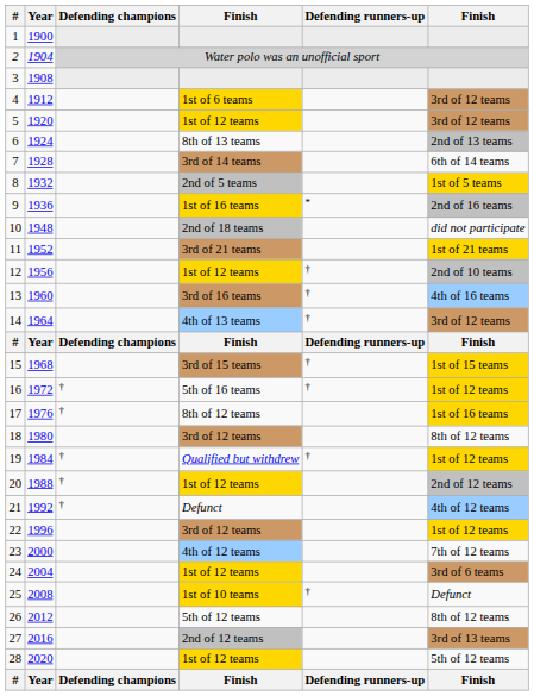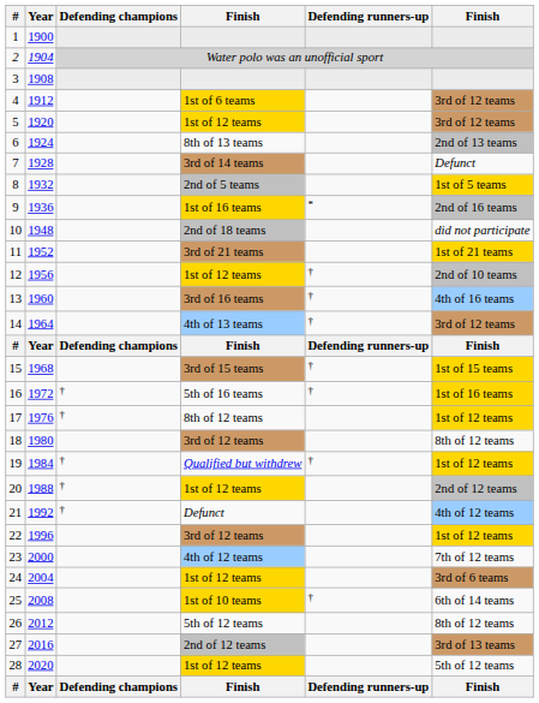 <table class="wikitable" style="text-align: left; font-size: 90%; margin-left: 1em;">
 <tr>
 <th>#</th>
 <th>Year</th>
 <th>Defending champions</th>
 <th>Finish</th>
 <th>Defending runners-up</th>
 <th>Finish</th>
 </tr>
 <tr>
 <td style="text-align: center;">1</td>
 <td style="text-align: center;"><a href='#'>1900</a></td>
 <td style="background-color: #ececec;"></td>
 <td style="background-color: #ececec;"></td>
 <td style="background-color: #ececec;"></td>
 <td style="background-color: #ececec;"></td>
 </tr>
 <tr>
 <td style="text-align: center;"><em>2</em></td>
 <td style="text-align: center;"><em><a href='#'>1904</a></em></td>
 <td colspan="4" style="background-color: lightgray; text-align: center;"><em>Water polo was an unofficial sport</em></td>
 </tr>
 <tr>
 <td style="text-align: center;">3</td>
 <td style="text-align: center;"><a href='#'>1908</a></td>
 <td style="background-color: #ececec;"></td>
 <td style="background-color: #ececec;"></td>
 <td style="background-color: #ececec;"></td>
 <td style="background-color: #ececec;"></td>
 </tr>
 <tr>
 <td style="text-align: center;">4</td>
 <td style="text-align: center;"><a href='#'>1912</a></td>
 <td></td>
 <td style="background-color: gold;">1st of 6 teams</td>
 <td></td>
 <td style="background-color: #cc9966;">3rd of 12 teams</td>
 </tr>
 <tr>
 <td style="text-align: center;">5</td>
 <td style="text-align: center;"><a href='#'>1920</a></td>
 <td></td>
 <td style="background-color: gold;">1st of 12 teams</td>
 <td></td>
 <td style="background-color: #cc9966;">3rd of 12 teams</td>
 </tr>
 <tr>
 <td style="text-align: center;">6</td>
 <td style="text-align: center;"><a href='#'>1924</a></td>
 <td></td>
 <td>8th of 13 teams</td>
 <td></td>
 <td style="background-color: silver;">2nd of 13 teams</td>
 </tr>
 <tr>
 <td style="text-align: center;">7</td>
 <td style="text-align: center;"><a href='#'>1928</a></td>
 <td></td>
 <td style="background-color: #cc9966;">3rd of 14 teams</td>
 <td></td>
-<td>6th of 14 teams</td>
+<td><em>Defunct</em></td>
 </tr>
 <tr>
 <td style="text-align: center;">8</td>
 <td style="text-align: center;"><a href='#'>1932</a></td>
 <td></td>
 <td style="background-color: silver;">2nd of 5 teams</td>
 <td></td>
 <td style="background-color: gold;">1st of 5 teams</td>
 </tr>
 <tr>
 <td style="text-align: center;">9</td>
 <td style="text-align: center;"><a href='#'>1936</a></td>
 <td></td>
 <td style="background-color: gold;">1st of 16 teams</td>
 <td><strong></strong><sup>*</sup></td>
 <td style="background-color: silver;">2nd of 16 teams</td>
 </tr>
 <tr>
 <td style="text-align: center;">10</td>
 <td style="text-align: center;"><a href='#'>1948</a></td>
 <td></td>
 <td style="background-color: silver;">2nd of 18 teams</td>
 <td></td>
 <td><em>did not participate</em></td>
 </tr>
 <tr>
 <td style="text-align: center;">11</td>
 <td style="text-align: center;"><a href='#'>1952</a></td>
 <td></td>
 <td style="background-color: #cc9966;">3rd of 21 teams</td>
 <td></td>
 <td style="background-color: gold;">1st of 21 teams</td>
 </tr>
 <tr>
 <td style="text-align: center;">12</td>
 <td style="text-align: center;"><a href='#'>1956</a></td>
 <td></td>
 <td style="background-color: gold;">1st of 12 teams</td>
 <td><em></em><sup>†</sup></td>
 <td style="background-color: silver;">2nd of 10 teams</td>
 </tr>
 <tr>
 <td style="text-align: center;">13</td>
 <td style="text-align: center;"><a href='#'>1960</a></td>
 <td></td>
 <td style="background-color: #cc9966;">3rd of 16 teams</td>
 <td><em></em><sup>†</sup></td>
 <td style="background-color: #9acdff;">4th of 16 teams</td>
 </tr>
 <tr>
 <td style="text-align: center;">14</td>
 <td style="text-align: center;"><a href='#'>1964</a></td>
 <td></td>
 <td style="background-color: #9acdff;">4th of 13 teams</td>
 <td><em></em><sup>†</sup></td>
 <td style="background-color: #cc9966;">3rd of 12 teams</td>
 </tr>
 <tr>
 <th>#</th>
 <th>Year</th>
 <th>Defending champions</th>
 <th>Finish</th>
 <th>Defending runners-up</th>
 <th>Finish</th>
 </tr>
 <tr>
 <td style="text-align: center;">15</td>
 <td style="text-align: center;"><a href='#'>1968</a></td>
 <td></td>
 <td style="background-color: #cc9966;">3rd of 15 teams</td>
 <td><em></em><sup>†</sup></td>
 <td style="background-color: gold;">1st of 15 teams</td>
 </tr>
 <tr>
 <td style="text-align: center;">16</td>
 <td style="text-align: center;"><a href='#'>1972</a></td>
 <td><em></em><sup>†</sup></td>
 <td>5th of 16 teams</td>
 <td><em></em><sup>†</sup></td>
-<td style="background-color: gold;">1st of 12 teams</td>
+<td style="background-color: gold;">1st of 16 teams</td>
 </tr>
 <tr>
 <td style="text-align: center;">17</td>
 <td style="text-align: center;"><a href='#'>1976</a></td>
 <td><em></em><sup>†</sup></td>
 <td>8th of 12 teams</td>
 <td></td>
-<td style="background-color: gold;">1st of 16 teams</td>
+<td style="background-color: gold;">1st of 12 teams</td>
 </tr>
 <tr>
 <td style="text-align: center;">18</td>
 <td style="text-align: center;"><a href='#'>1980</a></td>
 <td></td>
 <td style="background-color: #cc9966;">3rd of 12 teams</td>
 <td></td>
 <td>8th of 12 teams</td>
 </tr>
 <tr>
 <td style="text-align: center;">19</td>
 <td style="text-align: center;"><a href='#'>1984</a></td>
 <td><em></em><sup>†</sup></td>
 <td><em><a href='#'>Qualified but withdrew</a></em></td>
 <td><em></em><sup>†</sup></td>
 <td style="background-color: gold;">1st of 12 teams</td>
 </tr>
 <tr>
 <td style="text-align: center;">20</td>
 <td style="text-align: center;"><a href='#'>1988</a></td>
 <td><em></em><sup>†</sup></td>
 <td style="background-color: gold;">1st of 12 teams</td>
 <td></td>
 <td style="background-color: silver;">2nd of 12 teams</td>
 </tr>
 <tr>
 <td style="text-align: center;">21</td>
 <td style="text-align: center;"><a href='#'>1992</a></td>
 <td><em></em><sup>†</sup></td>
 <td><em>Defunct</em></td>
 <td></td>
 <td style="background-color: #9acdff;">4th of 12 teams</td>
 </tr>
 <tr>
 <td style="text-align: center;">22</td>
 <td style="text-align: center;"><a href='#'>1996</a></td>
 <td></td>
 <td style="background-color: #cc9966;">3rd of 12 teams</td>
 <td></td>
 <td style="background-color: gold;">1st of 12 teams</td>
 </tr>
 <tr>
 <td style="text-align: center;">23</td>
 <td style="text-align: center;"><a href='#'>2000</a></td>
 <td></td>
 <td style="background-color: #9acdff;">4th of 12 teams</td>
 <td></td>
 <td>7th of 12 teams</td>
 </tr>
 <tr>
 <td style="text-align: center;">24</td>
 <td style="text-align: center;"><a href='#'>2004</a></td>
 <td></td>
 <td style="background-color: gold;">1st of 12 teams</td>
 <td></td>
 <td style="background-color: #cc9966;">3rd of 6 teams</td>
 </tr>
 <tr>
 <td style="text-align: center;">25</td>
 <td style="text-align: center;"><a href='#'>2008</a></td>
 <td></td>
 <td style="background-color: gold;">1st of 10 teams</td>
 <td><em></em><sup>†</sup></td>
-<td><em>Defunct</em></td>
+<td>6th of 14 teams</td>
 </tr>
 <tr>
 <td style="text-align: center;">26</td>
 <td style="text-align: center;"><a href='#'>2012</a></td>
 <td></td>
 <td>5th of 12 teams</td>
 <td></td>
 <td>8th of 12 teams</td>
 </tr>
 <tr>
 <td style="text-align: center;">27</td>
 <td style="text-align: center;"><a href='#'>2016</a></td>
 <td></td>
 <td style="background-color: silver;">2nd of 12 teams</td>
 <td></td>
 <td style="background-color: #cc9966;">3rd of 13 teams</td>
 </tr>
 <tr>
 <td style="text-align: center;">28</td>
 <td style="text-align: center;"><a href='#'>2020</a></td>
 <td></td>
 <td style="background-color: gold;">1st of 12 teams</td>
 <td></td>
 <td>5th of 12 teams</td>
 </tr>
 <tr>
 <th>#</th>
 <th>Year</th>
 <th>Defending champions</th>
 <th>Finish</th>
 <th>Defending runners-up</th>
 <th>Finish</th>
 </tr>
 </table>
